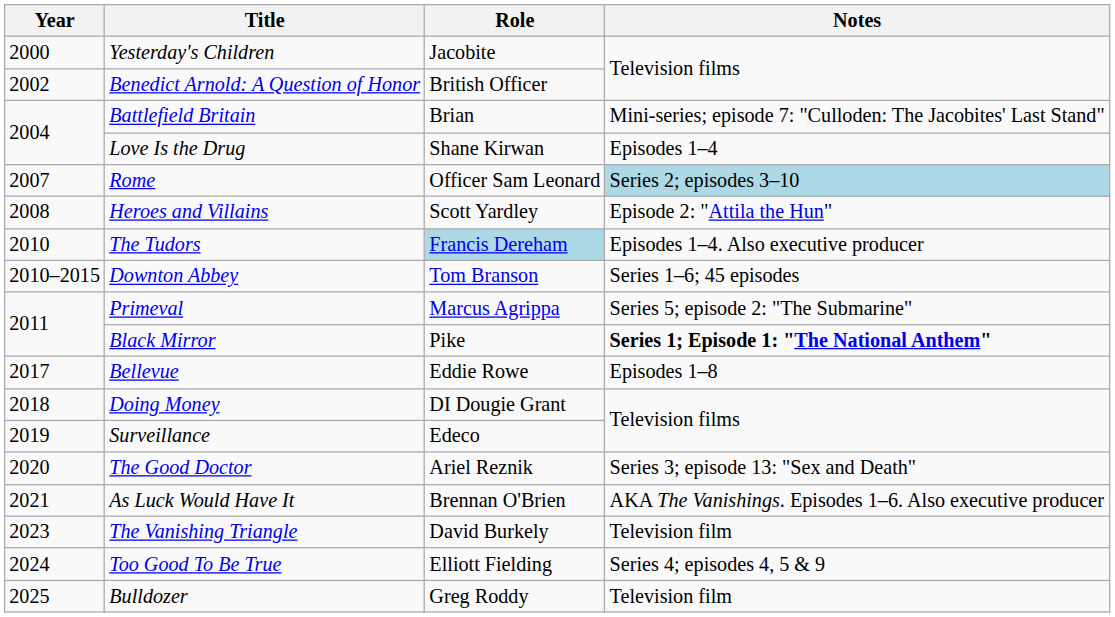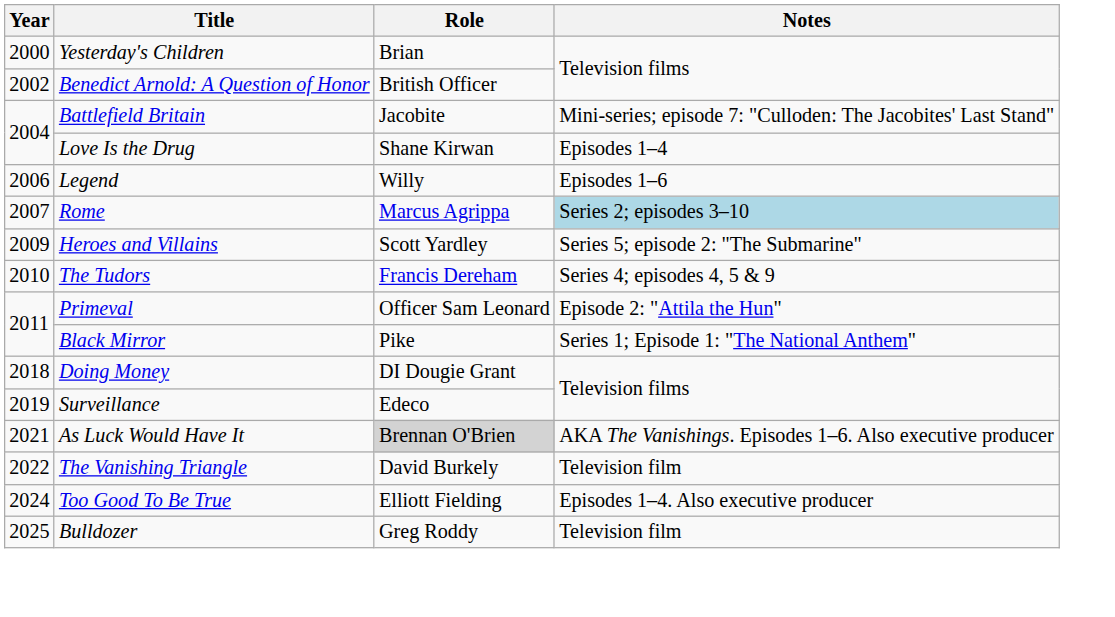 <table class="wikitable">
 <tr>
 <th>Year</th>
 <th>Title</th>
 <th>Role</th>
 <th>Notes</th>
 </tr>
 <tr>
 <td>2000</td>
 <td><em>Yesterday's Children</em></td>
-<td>Jacobite</td>
+<td>Brian</td>
 <td rowspan="2">Television films</td>
 </tr>
 <tr>
 <td>2002</td>
 <td><em><a href='#'>Benedict Arnold: A Question of Honor</a></em></td>
 <td>British Officer</td>
 </tr>
 <tr>
 <td rowspan="2">2004</td>
 <td><em><a href='#'>Battlefield Britain</a></em></td>
-<td>Brian</td>
+<td>Jacobite</td>
 <td>Mini-series; episode 7: "Culloden: The Jacobites' Last Stand"</td>
 </tr>
 <tr>
 <td><em>Love Is the Drug</em></td>
 <td>Shane Kirwan</td>
 <td>Episodes 1–4</td>
 </tr>
 <tr>
+<td>2006</td>
+<td><em>Legend</em></td>
+<td>Willy</td>
+<td>Episodes 1–6</td>
+</tr>
+<tr>
 <td>2007</td>
 <td><em><a href='#'>Rome</a></em></td>
-<td>Officer Sam Leonard</td>
+<td><a href='#'>Marcus Agrippa</a></td>
 <td style="background: lightblue;">Series 2; episodes 3–10</td>
 </tr>
 <tr>
-<td>2008</td>
+<td>2009</td>
 <td><em><a href='#'>Heroes and Villains</a></em></td>
 <td>Scott Yardley</td>
-<td>Episode 2: "<a href='#'>Attila the Hun</a>"</td>
+<td>Series 5; episode 2: "The Submarine"</td>
 </tr>
 <tr>
 <td>2010</td>
 <td><em><a href='#'>The Tudors</a></em></td>
-<td style="background: lightblue;"><a href='#'>Francis Dereham</a></td>
-<td>Episodes 1–4. Also executive producer</td>
-</tr>
-<tr>
-<td>2010–2015</td>
-<td><em><a href='#'>Downton Abbey</a></em></td>
-<td><a href='#'>Tom Branson</a></td>
-<td>Series 1–6; 45 episodes</td>
+<td><a href='#'>Francis Dereham</a></td>
+<td>Series 4; episodes 4, 5 & 9</td>
 </tr>
 <tr>
 <td rowspan="2">2011</td>
 <td><em><a href='#'>Primeval</a></em></td>
-<td><a href='#'>Marcus Agrippa</a></td>
-<td>Series 5; episode 2: "The Submarine"</td>
+<td>Officer Sam Leonard</td>
+<td>Episode 2: "<a href='#'>Attila the Hun</a>"</td>
 </tr>
 <tr>
 <td><em><a href='#'>Black Mirror</a></em></td>
 <td>Pike</td>
-<td><strong>Series 1; Episode 1: "<a href='#'>The National Anthem</a>"</strong></td>
-</tr>
-<tr>
-<td>2017</td>
-<td><em><a href='#'>Bellevue</a></em></td>
-<td>Eddie Rowe</td>
-<td>Episodes 1–8</td>
+<td>Series 1; Episode 1: "<a href='#'>The National Anthem</a>"</td>
 </tr>
 <tr>
 <td>2018</td>
 <td><em><a href='#'>Doing Money</a></em></td>
 <td>DI Dougie Grant</td>
 <td rowspan="2">Television films</td>
 </tr>
 <tr>
 <td>2019</td>
 <td><em>Surveillance</em></td>
 <td>Edeco</td>
 </tr>
 <tr>
-<td>2020</td>
-<td><em><a href='#'>The Good Doctor</a></em></td>
-<td>Ariel Reznik</td>
-<td>Series 3; episode 13: "Sex and Death"</td>
-</tr>
-<tr>
 <td>2021</td>
 <td><em>As Luck Would Have It</em></td>
-<td>Brennan O'Brien</td>
+<td style="background: lightgrey;">Brennan O'Brien</td>
 <td>AKA <em>The Vanishings</em>. Episodes 1–6. Also executive producer</td>
 </tr>
 <tr>
-<td>2023</td>
+<td>2022</td>
 <td><em><a href='#'>The Vanishing Triangle</a></em></td>
 <td>David Burkely</td>
 <td>Television film</td>
 </tr>
 <tr>
 <td>2024</td>
 <td><em><a href='#'>Too Good To Be True</a></em></td>
 <td>Elliott Fielding</td>
-<td>Series 4; episodes 4, 5 & 9</td>
+<td>Episodes 1–4. Also executive producer</td>
 </tr>
 <tr>
 <td>2025</td>
 <td><em>Bulldozer</em></td>
 <td>Greg Roddy</td>
 <td>Television film</td>
 </tr>
 </table>
